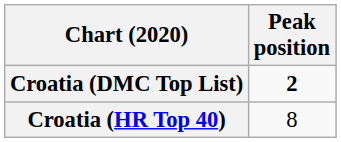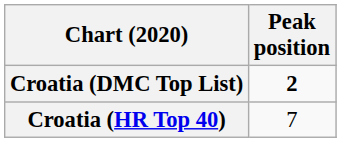 <table class="wikitable sortable plainrowheaders" style="text-align:center;">
 <tr>
 <th>Chart (2020)</th>
 <th>Peak<br>position</th>
 </tr>
 <tr>
 <th scope="row">Croatia (DMC Top List)</th>
 <td><strong>2</strong></td>
 </tr>
 <tr>
 <th scope="row">Croatia (<a href='#'>HR Top 40</a>)</th>
-<td>8</td>
+<td>7</td>
 </tr>
 </table>
